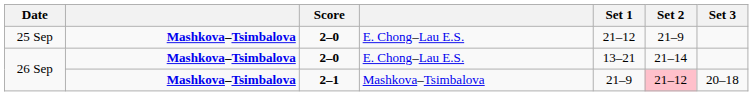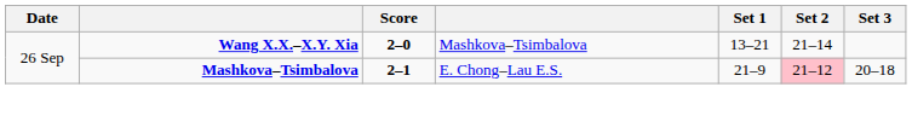 <table class="wikitable" style="text-align: center; font-size:90% ">
 <tr>
 <th width="60">Date</th>
 <th align="right" width="250"></th>
 <th width="60">Score</th>
 <th align="left" width="250"></th>
 <th width="50">Set 1</th>
 <th width="50">Set 2</th>
 <th width="50">Set 3</th>
 </tr>
 <tr>
-<td>25 Sep</td>
-<td align=right><strong><a href='#'>Mashkova</a>–<a href='#'>Tsimbalova</a> </strong></td>
+<td rowspan=2>26 Sep</td>
+<td align=right><strong><a href='#'>Wang X.X.</a>–<a href='#'>X.Y. Xia</a> </strong></td>
 <td align=center><strong>2–0</strong></td>
-<td align=left> <a href='#'>E. Chong</a>–<a href='#'>Lau E.S.</a></td>
-<td>21–12</td>
-<td>21–9</td>
-<td></td>
-</tr>
-<tr>
-<td rowspan=2>26 Sep</td>
-<td align=right><strong><a href='#'>Mashkova</a>–<a href='#'>Tsimbalova</a> </strong></td>
-<td align=center><strong>2–0</strong></td>
-<td align=left> <a href='#'>E. Chong</a>–<a href='#'>Lau E.S.</a></td>
+<td align=left> <a href='#'>Mashkova</a>–<a href='#'>Tsimbalova</a></td>
 <td>13–21</td>
 <td>21–14</td>
 <td></td>
 </tr>
 <tr>
 <td align=right><strong><a href='#'>Mashkova</a>–<a href='#'>Tsimbalova</a> </strong></td>
 <td align=center><strong>2–1</strong></td>
-<td align=left> <a href='#'>Mashkova</a>–<a href='#'>Tsimbalova</a></td>
+<td align=left> <a href='#'>E. Chong</a>–<a href='#'>Lau E.S.</a></td>
 <td>21–9</td>
 <td style="background: pink;">21–12</td>
 <td>20–18</td>
 </tr>
 </table>
